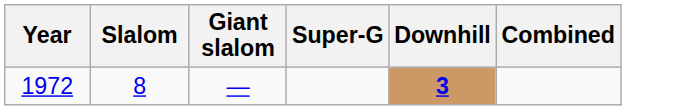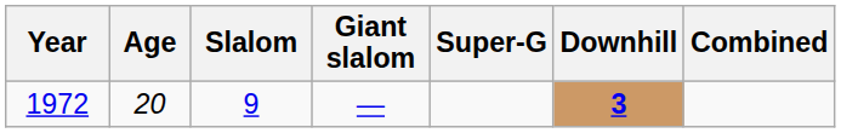 <table class=wikitable style="text-align:center">
 <tr>
 <th>  Year  </th>
+<th> Age </th>
 <th> Slalom </th>
 <th>Giant<br> slalom </th>
 <th>Super-G</th>
 <th>Downhill</th>
 <th>Combined</th>
 </tr>
 <tr>
 <td><a href='#'>1972</a></td>
-<td><a href='#'>8</a></td>
+<td><em>20</em></td>
+<td><a href='#'>9</a></td>
 <td><a href='#'>—</a></td>
 <td></td>
 <td style="background:#c96;"><strong><a href='#'>3</a></strong></td>
 <td></td>
 </tr>
 </table>
